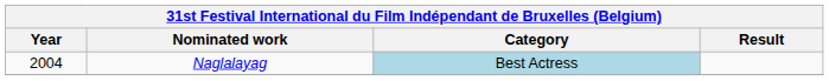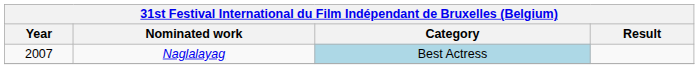 <table width="70%" class="wikitable sortable">
 <tr>
 <th colspan="4" align="center"><a href='#'>31st Festival International du Film Indépendant de Bruxelles (Belgium)</a></th>
 </tr>
 <tr>
 <th width="10%">Year</th>
 <th width="35%">Nominated work</th>
 <th width="40%">Category</th>
 <th width="15%">Result</th>
 </tr>
 <tr>
-<td align="center">2004</td>
+<td align="center">2007</td>
 <td align="center"><em><a href='#'>Naglalayag</a></em></td>
 <td align="center" style="background: lightblue;">Best Actress</td>
 <td></td>
 </tr>
 <tr>
 </tr>
 </table>
